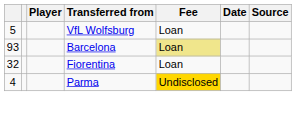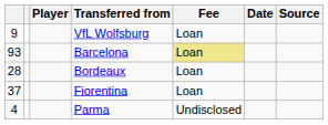 <table class="wikitable plainrowheaders sortable">
 <tr>
 <th></th>
 <th></th>
 <th scope=col>Player</th>
 <th>Transferred from</th>
 <th !scope=col; style="width: 65px;">Fee</th>
 <th scope=col>Date</th>
 <th scope=col>Source</th>
 </tr>
 <tr>
-<td align=center>5</td>
+<td align=center>9</td>
 <td align=center></td>
 <td></td>
 <td> <a href='#'>VfL Wolfsburg</a></td>
 <td>Loan</td>
 <td></td>
 <td></td>
 </tr>
 <tr>
 <td align=center>93</td>
 <td align=center></td>
 <td></td>
 <td> <a href='#'>Barcelona</a></td>
 <td style="background: khaki;">Loan</td>
 <td></td>
 <td></td>
 </tr>
 <tr>
-<td align=center>32</td>
+<td align=center>28</td>
+<td align=center></td>
+<td></td>
+<td> <a href='#'>Bordeaux</a></td>
+<td>Loan</td>
+<td></td>
+<td></td>
+</tr>
+<tr>
+<td align=center>37</td>
 <td align=center></td>
 <td></td>
 <td> <a href='#'>Fiorentina</a></td>
 <td>Loan</td>
 <td></td>
 <td></td>
 </tr>
 <tr>
 <td align=center>4</td>
 <td align=center></td>
 <td></td>
 <td> <a href='#'>Parma</a></td>
-<td style="background: gold;">Undisclosed</td>
+<td>Undisclosed</td>
 <td></td>
 <td></td>
 </tr>
 </table>
